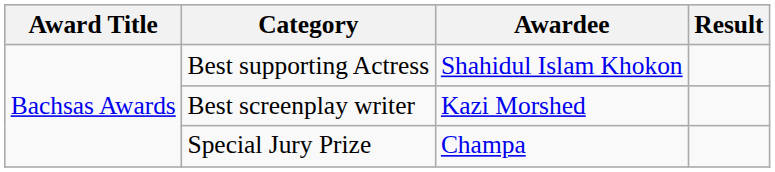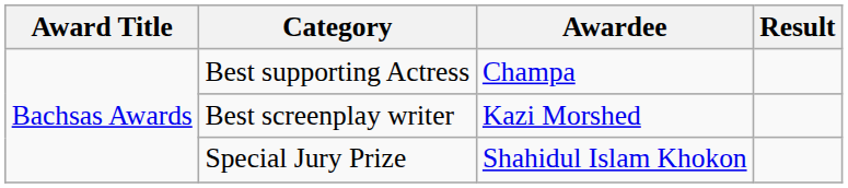 <table class="wikitable">
 <tr>
 <th>Award Title</th>
 <th>Category</th>
 <th>Awardee</th>
 <th>Result</th>
 </tr>
 <tr>
 <td rowspan="9"><a href='#'>Bachsas Awards</a></td>
 <td>Best supporting Actress</td>
-<td><a href='#'>Shahidul Islam Khokon</a></td>
+<td><a href='#'>Champa</a></td>
 <td></td>
 </tr>
 <tr>
 <td>Best screenplay writer</td>
 <td><a href='#'>Kazi Morshed</a></td>
 <td></td>
 </tr>
 <tr>
 <td>Special Jury Prize</td>
-<td><a href='#'>Champa</a></td>
+<td><a href='#'>Shahidul Islam Khokon</a></td>
 <td></td>
 </tr>
 </table>
